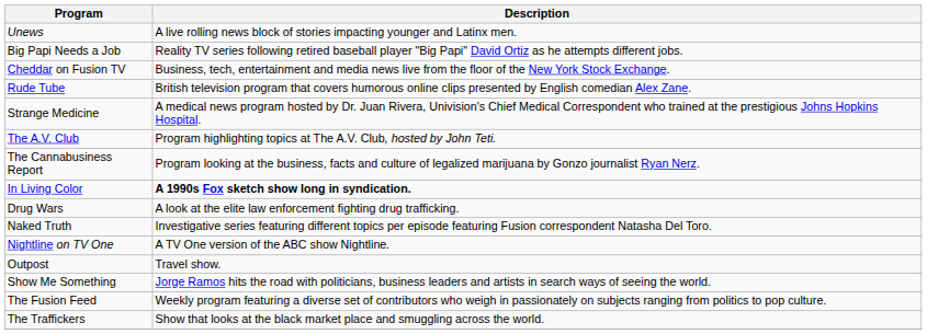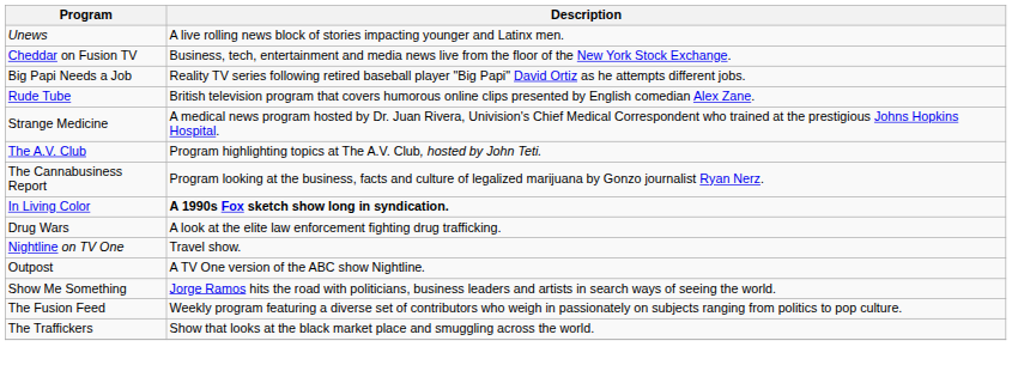 <table class="wikitable sortable">
 <tr>
 <th>Program</th>
 <th>Description</th>
 </tr>
 <tr>
 <td><em>Unews</td>
 <td>A live rolling news block of stories impacting younger and Latinx men.</td>
 </tr>
 <tr>
+<td></em><a href='#'>Cheddar</a> on Fusion TV<em></td>
+<td>Business, tech, entertainment and media news live from the floor of the <a href='#'>New York Stock Exchange</a>.</td>
+</tr>
+<tr>
 <td></em>Big Papi Needs a Job<em></td>
 <td>Reality TV series following retired baseball player "Big Papi" <a href='#'>David Ortiz</a> as he attempts different jobs.</td>
-</tr>
-<tr>
-<td></em><a href='#'>Cheddar</a> on Fusion TV<em></td>
-<td>Business, tech, entertainment and media news live from the floor of the <a href='#'>New York Stock Exchange</a>.</td>
 </tr>
 <tr>
 <td></em><a href='#'>Rude Tube</a><em></td>
 <td>British television program that covers humorous online clips presented by English comedian <a href='#'>Alex Zane</a>.</td>
 </tr>
 <tr>
 <td></em>Strange Medicine<em></td>
 <td>A medical news program hosted by Dr. Juan Rivera, Univision's Chief Medical Correspondent who trained at the prestigious <a href='#'>Johns Hopkins Hospital</a>.</td>
 </tr>
 <tr>
 <td></em><a href='#'>The A.V. Club</a><em></td>
 <td>Program highlighting topics at </em>The A.V. Club<em>, hosted by John Teti.</td>
 </tr>
 <tr>
 <td></em>The Cannabusiness Report<em></td>
 <td>Program looking at the business, facts and culture of legalized marijuana by Gonzo journalist <a href='#'>Ryan Nerz</a>.</td>
 </tr>
 <tr>
 <td></em><a href='#'>In Living Color</a><em></td>
 <td><strong>A 1990s <a href='#'>Fox</a> sketch show long in syndication.</strong></td>
 </tr>
 <tr>
 <td></em>Drug Wars<em></td>
 <td>A look at the elite law enforcement fighting drug trafficking.</td>
 </tr>
 <tr>
-<td></em>Naked Truth<em></td>
-<td>Investigative series featuring different topics per episode featuring Fusion correspondent Natasha Del Toro.</td>
-</tr>
-<tr>
 <td></em><a href='#'>Nightline</a><em> on TV One</td>
-<td>A TV One version of the ABC show </em>Nightline<em>.</td>
+<td>Travel show.</td>
 </tr>
 <tr>
 <td></em>Outpost<em></td>
-<td>Travel show.</td>
+<td>A TV One version of the ABC show </em>Nightline<em>.</td>
 </tr>
 <tr>
 <td></em>Show Me Something<em></td>
 <td><a href='#'>Jorge Ramos</a> hits the road with politicians, business leaders and artists in search ways of seeing the world.</td>
 </tr>
 <tr>
 <td></em>The Fusion Feed<em></td>
 <td>Weekly program featuring a diverse set of contributors who weigh in passionately on subjects ranging from politics to pop culture.</td>
 </tr>
 <tr>
 <td></em>The Traffickers<em></td>
 <td>Show that looks at the black market place and smuggling across the world.</td>
 </tr>
 <tr>
 </tr>
 </table>
